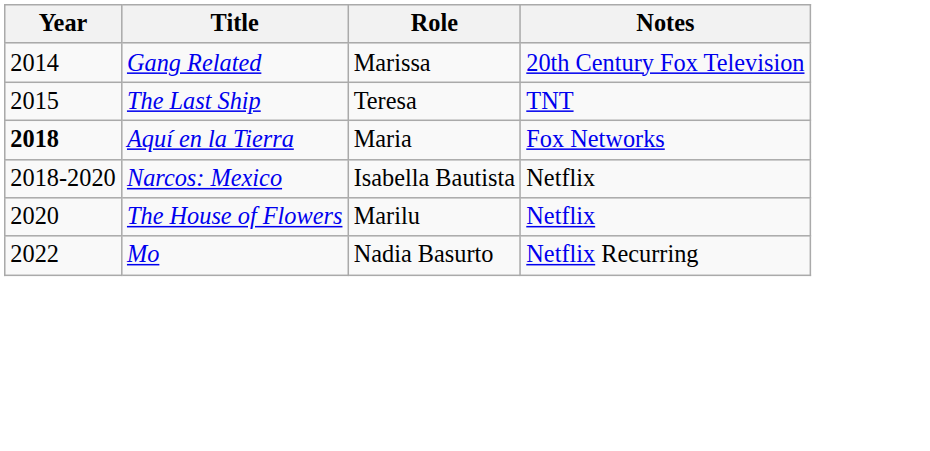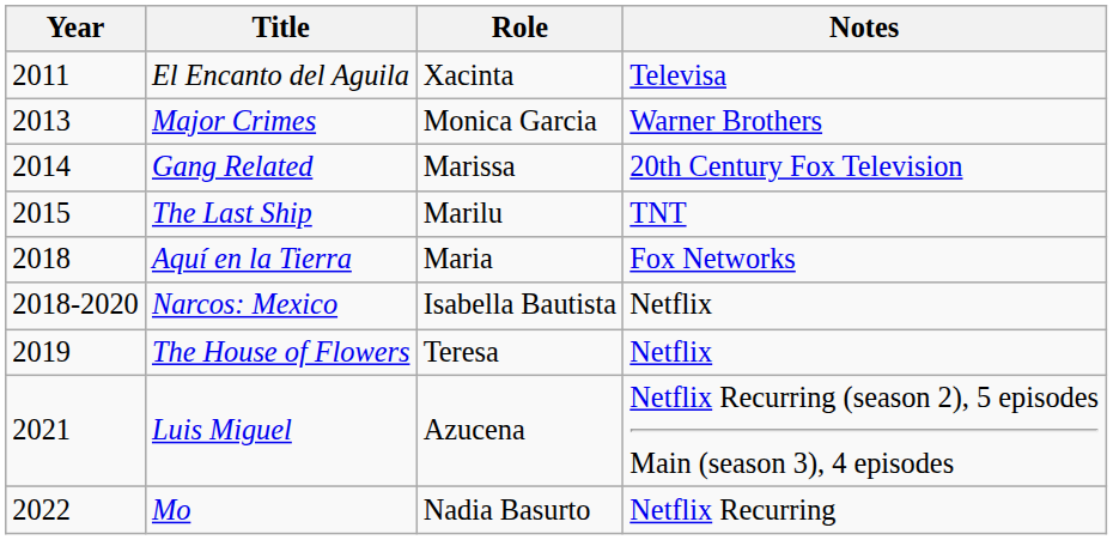 <table class="wikitable sortable">
 <tr>
 <th>Year</th>
 <th>Title</th>
 <th>Role</th>
 <th>Notes</th>
+</tr>
+<tr>
+<td>2011</td>
+<td><em>El Encanto del Aguila</em></td>
+<td>Xacinta</td>
+<td><a href='#'>Televisa</a></td>
+</tr>
+<tr>
+<td>2013</td>
+<td><em><a href='#'>Major Crimes</a></em></td>
+<td>Monica Garcia</td>
+<td><a href='#'>Warner Brothers</a></td>
 </tr>
 <tr>
 <td>2014</td>
 <td><em><a href='#'>Gang Related</a></em></td>
 <td>Marissa</td>
 <td><a href='#'>20th Century Fox Television</a></td>
 </tr>
 <tr>
 <td>2015</td>
 <td><em><a href='#'>The Last Ship</a></em></td>
-<td>Teresa</td>
+<td>Marilu</td>
 <td><a href='#'>TNT</a></td>
 </tr>
 <tr>
-<td><strong>2018</strong></td>
+<td>2018</td>
 <td><em><a href='#'>Aquí en la Tierra</a></em></td>
 <td>Maria</td>
 <td><a href='#'>Fox Networks</a></td>
 </tr>
 <tr>
 <td>2018-2020</td>
 <td><em><a href='#'>Narcos: Mexico</a></em></td>
 <td>Isabella Bautista</td>
 <td>Netflix</td>
 </tr>
 <tr>
-<td>2020</td>
+<td>2019</td>
 <td><em><a href='#'>The House of Flowers</a></em></td>
-<td>Marilu</td>
+<td>Teresa</td>
 <td><a href='#'>Netflix</a></td>
+</tr>
+<tr>
+<td>2021</td>
+<td><em><a href='#'>Luis Miguel</a></em></td>
+<td>Azucena</td>
+<td><a href='#'>Netflix</a> Recurring (season 2), 5 episodes<hr>Main (season 3), 4 episodes</td>
 </tr>
 <tr>
 <td>2022</td>
 <td><em><a href='#'>Mo</a></em></td>
 <td>Nadia Basurto</td>
 <td><a href='#'>Netflix</a> Recurring</td>
 </tr>
 </table>
